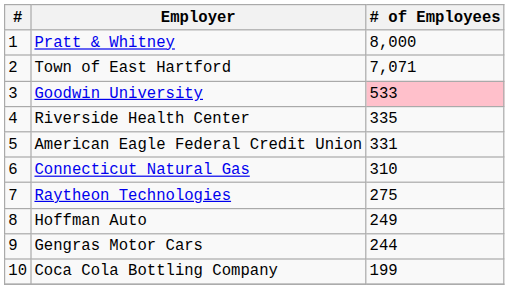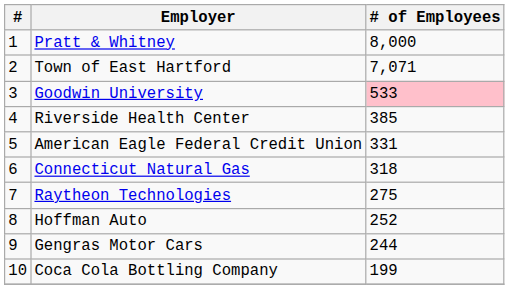 <table class="wikitable">
 <tr>
 <th>#</th>
 <th>Employer</th>
 <th># of Employees</th>
 </tr>
 <tr>
 <td>1</td>
 <td><a href='#'>Pratt & Whitney</a></td>
 <td>8,000</td>
 </tr>
 <tr>
 <td>2</td>
 <td>Town of East Hartford</td>
 <td>7,071</td>
 </tr>
 <tr>
 <td>3</td>
 <td><a href='#'>Goodwin University</a></td>
 <td style="background: pink;">533</td>
 </tr>
 <tr>
 <td>4</td>
 <td>Riverside Health Center</td>
-<td>335</td>
+<td>385</td>
 </tr>
 <tr>
 <td>5</td>
 <td>American Eagle Federal Credit Union</td>
 <td>331</td>
 </tr>
 <tr>
 <td>6</td>
 <td><a href='#'>Connecticut Natural Gas</a></td>
-<td>310</td>
+<td>318</td>
 </tr>
 <tr>
 <td>7</td>
 <td><a href='#'>Raytheon Technologies</a></td>
 <td>275</td>
 </tr>
 <tr>
 <td>8</td>
 <td>Hoffman Auto</td>
-<td>249</td>
+<td>252</td>
 </tr>
 <tr>
 <td>9</td>
 <td>Gengras Motor Cars</td>
 <td>244</td>
 </tr>
 <tr>
 <td>10</td>
 <td>Coca Cola Bottling Company</td>
 <td>199</td>
 </tr>
 <tr>
 </tr>
 </table>
